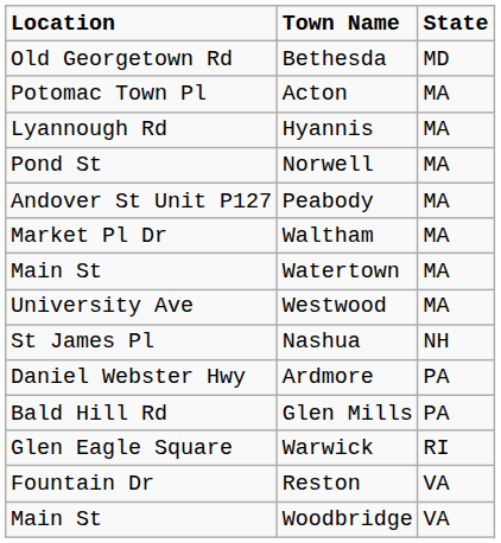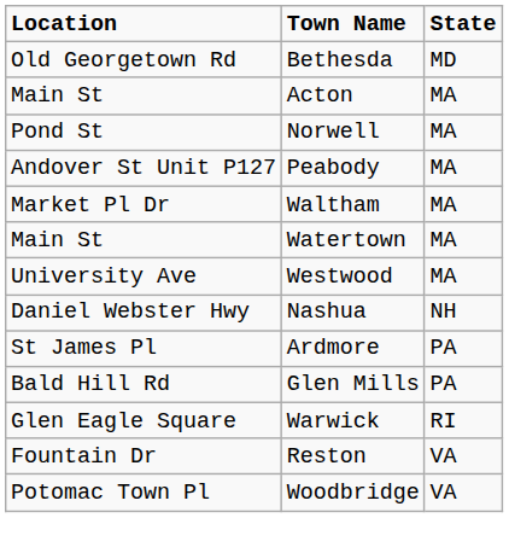 <table class="wikitable">
 <tr>
 <td><strong>Location</strong></td>
 <td><strong>Town Name</strong></td>
 <td><strong>State</strong></td>
 </tr>
 <tr>
 <td>Old Georgetown Rd</td>
 <td>Bethesda</td>
 <td>MD</td>
 </tr>
 <tr>
-<td>Potomac Town Pl</td>
+<td>Main St</td>
 <td>Acton</td>
-<td>MA</td>
-</tr>
-<tr>
-<td>Lyannough Rd</td>
-<td>Hyannis</td>
 <td>MA</td>
 </tr>
 <tr>
 <td>Pond St</td>
 <td>Norwell</td>
 <td>MA</td>
 </tr>
 <tr>
 <td>Andover St Unit P127</td>
 <td>Peabody</td>
 <td>MA</td>
 </tr>
 <tr>
 <td>Market Pl Dr</td>
 <td>Waltham</td>
 <td>MA</td>
 </tr>
 <tr>
 <td>Main St</td>
 <td>Watertown</td>
 <td>MA</td>
 </tr>
 <tr>
 <td>University Ave</td>
 <td>Westwood</td>
 <td>MA</td>
 </tr>
 <tr>
-<td>St James Pl</td>
+<td>Daniel Webster Hwy</td>
 <td>Nashua</td>
 <td>NH</td>
 </tr>
 <tr>
-<td>Daniel Webster Hwy</td>
+<td>St James Pl</td>
 <td>Ardmore</td>
 <td>PA</td>
 </tr>
 <tr>
 <td>Bald Hill Rd</td>
 <td>Glen Mills</td>
 <td>PA</td>
 </tr>
 <tr>
 <td>Glen Eagle Square</td>
 <td>Warwick</td>
 <td>RI</td>
 </tr>
 <tr>
 <td>Fountain Dr</td>
 <td>Reston</td>
 <td>VA</td>
 </tr>
 <tr>
-<td>Main St</td>
+<td>Potomac Town Pl</td>
 <td>Woodbridge</td>
 <td>VA</td>
 </tr>
 </table>
